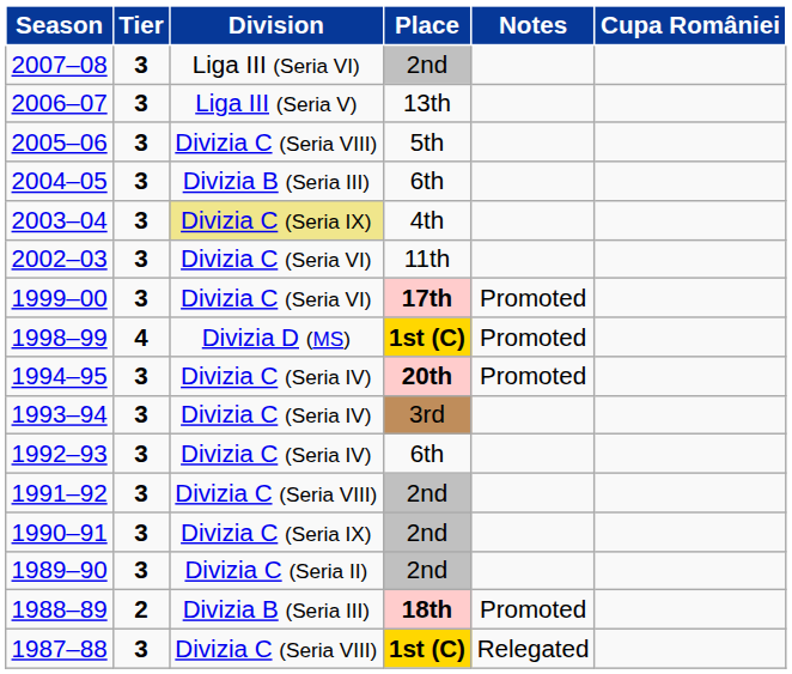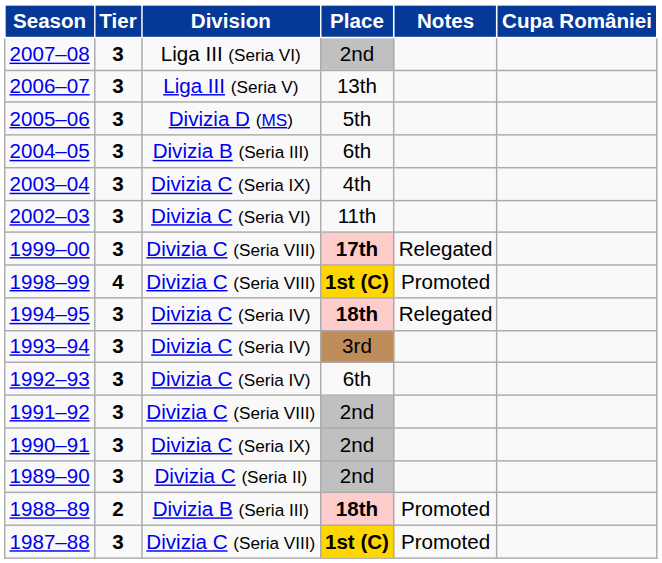 <table class="wikitable" style="text-align:center; font-size:90%">
 <tr>
 <th style="background:#063898;color:#ffffff;border:1px solid #ffffff;">Season</th>
 <th style="background:#063898;color:#ffffff;border:1px solid #ffffff;">Tier</th>
 <th style="background:#063898;color:#ffffff;border:1px solid #ffffff;">Division</th>
 <th style="background:#063898;color:#ffffff;border:1px solid #ffffff;">Place</th>
 <th style="background:#063898;color:#ffffff;border:1px solid #ffffff;">Notes</th>
 <th style="background:#063898;color:#ffffff;border:1px solid #ffffff;">Cupa României</th>
 </tr>
 <tr>
 <td><a href='#'>2007–08</a></td>
 <td><strong>3</strong></td>
 <td>Liga III <small>(Seria VI)</small></td>
 <td align=center bgcolor=silver>2nd</td>
 <td></td>
 <td></td>
 </tr>
 <tr>
 <td><a href='#'>2006–07</a></td>
 <td><strong>3</strong></td>
 <td><a href='#'>Liga III</a> <small>(Seria V)</small></td>
 <td>13th</td>
 <td></td>
 <td></td>
 </tr>
 <tr>
 <td><a href='#'>2005–06</a></td>
 <td><strong>3</strong></td>
-<td><a href='#'>Divizia C</a> <small>(Seria VIII)</small></td>
+<td><a href='#'>Divizia D</a> <small>(<a href='#'>MS</a>)</small></td>
 <td>5th</td>
 <td></td>
 <td></td>
 </tr>
 <tr>
 <td><a href='#'>2004–05</a></td>
 <td><strong>3</strong></td>
 <td><a href='#'>Divizia B</a> <small>(Seria III)</small></td>
 <td>6th</td>
 <td></td>
 <td></td>
 </tr>
 <tr>
 <td><a href='#'>2003–04</a></td>
 <td><strong>3</strong></td>
-<td style="background: khaki;"><a href='#'>Divizia C</a> <small>(Seria IX)</small></td>
+<td><a href='#'>Divizia C</a> <small>(Seria IX)</small></td>
 <td>4th</td>
 <td></td>
 <td></td>
 </tr>
 <tr>
 <td><a href='#'>2002–03</a></td>
 <td><strong>3</strong></td>
 <td><a href='#'>Divizia C</a> <small>(Seria VI)</small></td>
 <td>11th</td>
 <td></td>
 <td></td>
 </tr>
 <tr>
 <td><a href='#'>1999–00</a></td>
 <td><strong>3</strong></td>
-<td><a href='#'>Divizia C</a> <small>(Seria VI)</small></td>
+<td><a href='#'>Divizia C</a> <small>(Seria VIII)</small></td>
 <td align=center bgcolor=#FFCCCC><strong>17th</strong></td>
-<td>Promoted</td>
+<td>Relegated</td>
 <td></td>
 </tr>
 <tr>
 <td><a href='#'>1998–99</a></td>
 <td><strong>4</strong></td>
-<td><a href='#'>Divizia D</a> <small>(<a href='#'>MS</a>)</small></td>
+<td><a href='#'>Divizia C</a> <small>(Seria VIII)</small></td>
 <td align=center bgcolor=gold><strong>1st (C)</strong></td>
 <td>Promoted</td>
 <td></td>
 </tr>
 <tr>
 <td><a href='#'>1994–95</a></td>
 <td><strong>3</strong></td>
 <td><a href='#'>Divizia C</a> <small>(Seria IV)</small></td>
-<td align=center bgcolor=#FFCCCC><strong>20th</strong></td>
-<td>Promoted</td>
+<td align=center bgcolor=#FFCCCC><strong>18th</strong></td>
+<td>Relegated</td>
 <td></td>
 </tr>
 <tr>
 <td><a href='#'>1993–94</a></td>
 <td><strong>3</strong></td>
 <td><a href='#'>Divizia C</a> <small>(Seria IV)</small></td>
 <td align=center bgcolor=#BF8D5B>3rd</td>
 <td></td>
 <td></td>
 </tr>
 <tr>
 <td><a href='#'>1992–93</a></td>
 <td><strong>3</strong></td>
 <td><a href='#'>Divizia C</a> <small>(Seria IV)</small></td>
 <td>6th</td>
 <td></td>
 <td></td>
 </tr>
 <tr>
 <td><a href='#'>1991–92</a></td>
 <td><strong>3</strong></td>
 <td><a href='#'>Divizia C</a> <small>(Seria VIII)</small></td>
 <td align=center bgcolor=silver>2nd</td>
 <td></td>
 <td></td>
 </tr>
 <tr>
 <td><a href='#'>1990–91</a></td>
 <td><strong>3</strong></td>
 <td><a href='#'>Divizia C</a> <small>(Seria IX)</small></td>
 <td align=center bgcolor=silver>2nd</td>
 <td></td>
 <td></td>
 </tr>
 <tr>
 <td><a href='#'>1989–90</a></td>
 <td><strong>3</strong></td>
 <td><a href='#'>Divizia C</a> <small>(Seria II)</small></td>
 <td align=center bgcolor=silver>2nd</td>
 <td></td>
 <td></td>
 </tr>
 <tr>
 <td><a href='#'>1988–89</a></td>
 <td><strong>2</strong></td>
 <td><a href='#'>Divizia B</a> <small>(Seria III)</small></td>
 <td align=center bgcolor=#FFCCCC><strong>18th</strong></td>
 <td>Promoted</td>
 <td></td>
 </tr>
 <tr>
 <td><a href='#'>1987–88</a></td>
 <td><strong>3</strong></td>
 <td><a href='#'>Divizia C</a> <small>(Seria VIII)</small></td>
 <td align=center bgcolor=gold><strong>1st (C)</strong></td>
-<td>Relegated</td>
+<td>Promoted</td>
 <td></td>
 </tr>
 </table>
